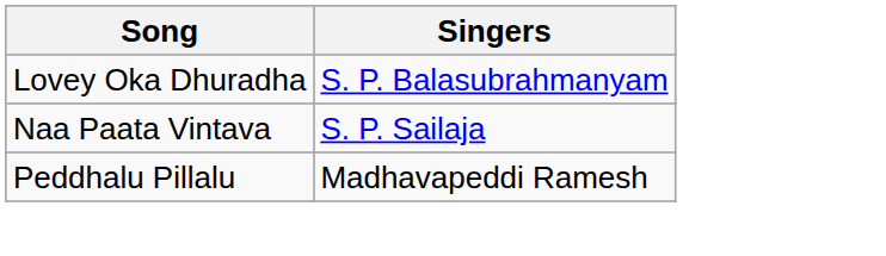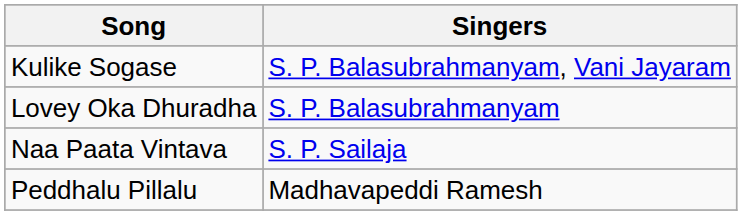 <table class="wikitable" style="font-size:95%;">
 <tr>
 <th>Song</th>
 <th>Singers</th>
+</tr>
+<tr>
+<td>Kulike Sogase</td>
+<td><a href='#'>S. P. Balasubrahmanyam</a>, <a href='#'>Vani Jayaram</a></td>
 </tr>
 <tr>
 <td>Lovey Oka Dhuradha</td>
 <td><a href='#'>S. P. Balasubrahmanyam</a></td>
 </tr>
 <tr>
 <td>Naa Paata Vintava</td>
 <td><a href='#'>S. P. Sailaja</a></td>
 </tr>
 <tr>
 <td>Peddhalu Pillalu</td>
 <td>Madhavapeddi Ramesh</td>
 </tr>
 </table>
